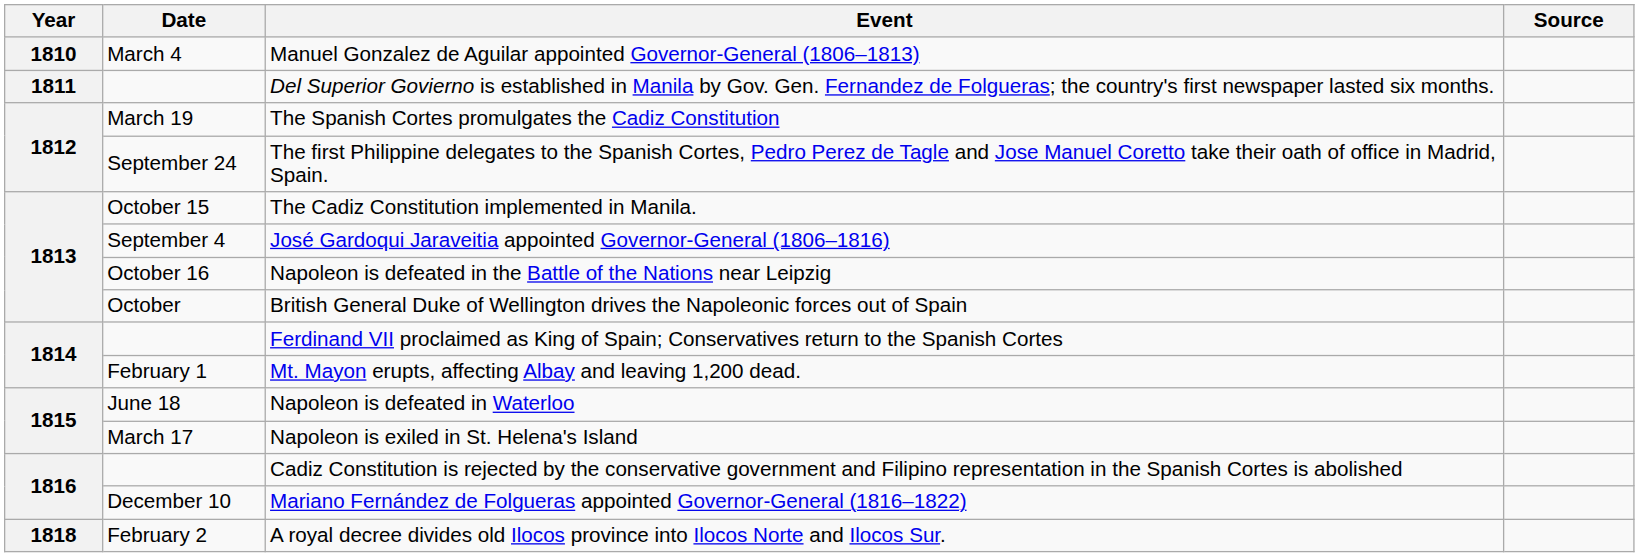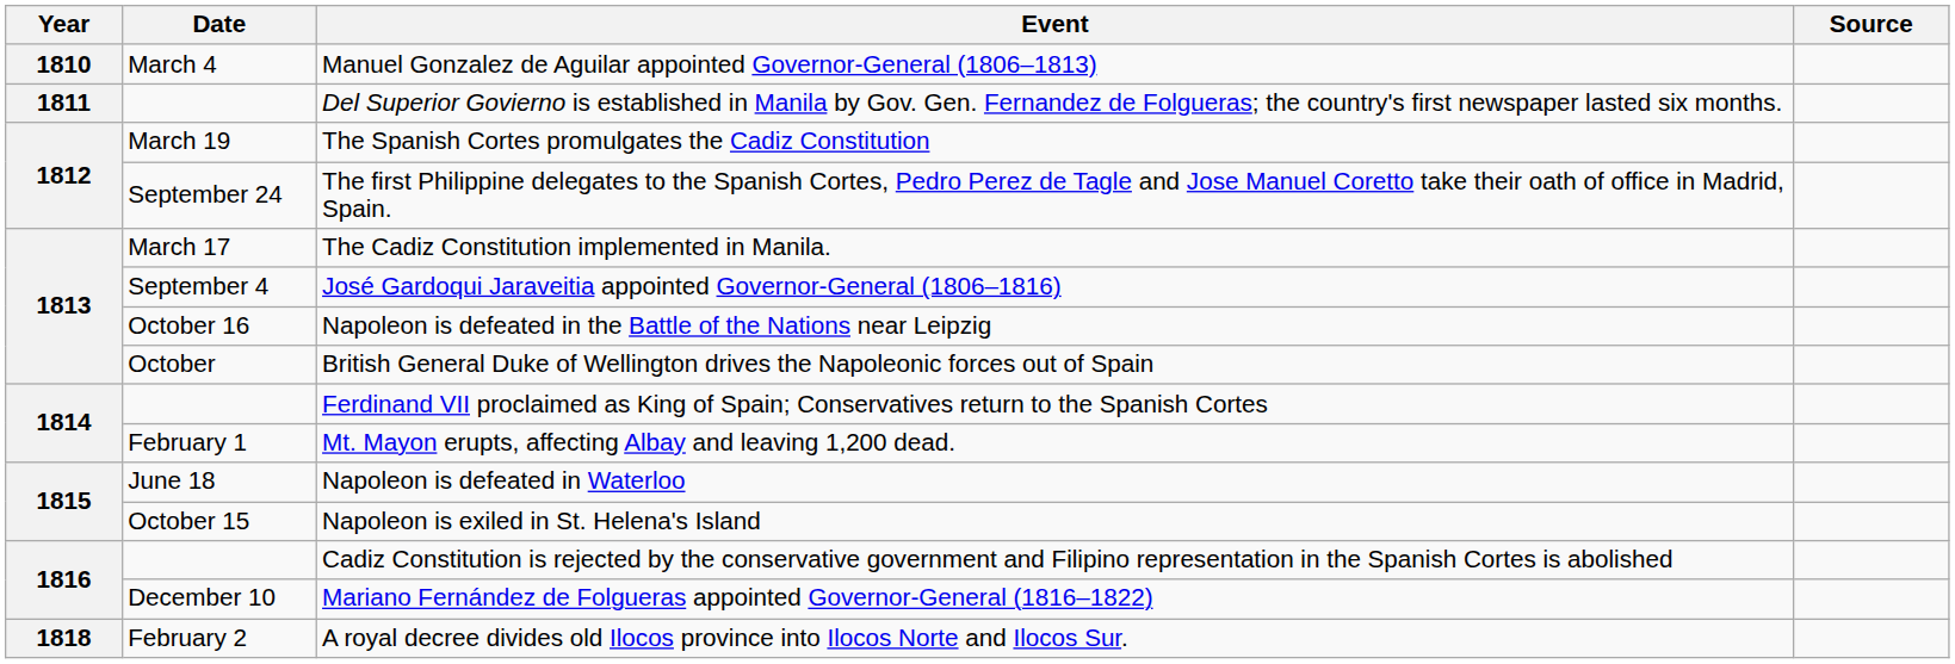 <table class="wikitable toptextcells" style="width:100%;">
 <tr>
 <th scope="col" style="width:6%;">Year</th>
 <th scope="col" style="width:10%;">Date</th>
 <th scope="col">Event</th>
 <th scope="col" style="width:8%;">Source</th>
 </tr>
 <tr>
 <th scope="row">1810</th>
 <td>March 4</td>
 <td>Manuel Gonzalez de Aguilar appointed <a href='#'>Governor-General (1806–1813)</a></td>
 <td></td>
 </tr>
 <tr>
 <th scope="row">1811</th>
 <td></td>
 <td><em>Del Superior Govierno</em> is established in <a href='#'>Manila</a> by Gov. Gen. <a href='#'>Fernandez de Folgueras</a>; the country's first newspaper lasted six months.</td>
 <td></td>
 </tr>
 <tr>
 <th scope="row" rowspan="2">1812</th>
 <td>March 19</td>
 <td>The Spanish Cortes promulgates the <a href='#'>Cadiz Constitution</a></td>
 <td></td>
 </tr>
 <tr>
 <td>September 24</td>
 <td>The first Philippine delegates to the Spanish Cortes, <a href='#'>Pedro Perez de Tagle</a> and <a href='#'>Jose Manuel Coretto</a> take their oath of office in Madrid, Spain.</td>
 <td></td>
 </tr>
 <tr>
 <th scope="row" rowspan="4">1813</th>
-<td>October 15</td>
+<td>March 17</td>
 <td>The Cadiz Constitution implemented in Manila.</td>
 <td></td>
 </tr>
 <tr>
 <td>September 4</td>
 <td><a href='#'>José Gardoqui Jaraveitia</a> appointed <a href='#'>Governor-General (1806–1816)</a></td>
 <td></td>
 </tr>
 <tr>
 <td>October 16</td>
 <td>Napoleon is defeated in the <a href='#'>Battle of the Nations</a> near Leipzig</td>
 <td></td>
 </tr>
 <tr>
 <td>October</td>
 <td>British General Duke of Wellington drives the Napoleonic forces out of Spain</td>
 <td></td>
 </tr>
 <tr>
 <th scope="row" rowspan="2">1814</th>
 <td></td>
 <td><a href='#'>Ferdinand VII</a> proclaimed as King of Spain; Conservatives return to the Spanish Cortes</td>
 <td></td>
 </tr>
 <tr>
 <td>February 1</td>
 <td><a href='#'>Mt. Mayon</a> erupts, affecting <a href='#'>Albay</a> and leaving 1,200 dead.</td>
 <td></td>
 </tr>
 <tr>
 <th scope="row" rowspan="2">1815</th>
 <td>June 18</td>
 <td>Napoleon is defeated in <a href='#'>Waterloo</a></td>
 <td></td>
 </tr>
 <tr>
-<td>March 17</td>
+<td>October 15</td>
 <td>Napoleon is exiled in St. Helena's Island</td>
 <td></td>
 </tr>
 <tr>
 <th scope="row" rowspan="2">1816</th>
 <td></td>
 <td>Cadiz Constitution is rejected by the conservative government and Filipino representation in the Spanish Cortes is abolished</td>
 <td></td>
 </tr>
 <tr>
 <td>December 10</td>
 <td><a href='#'>Mariano Fernández de Folgueras</a> appointed <a href='#'>Governor-General (1816–1822)</a></td>
 <td></td>
 </tr>
 <tr>
 <th scope="row">1818</th>
 <td>February 2</td>
 <td>A royal decree divides old <a href='#'>Ilocos</a> province into <a href='#'>Ilocos Norte</a> and <a href='#'>Ilocos Sur</a>.</td>
 <td></td>
 </tr>
 </table>
